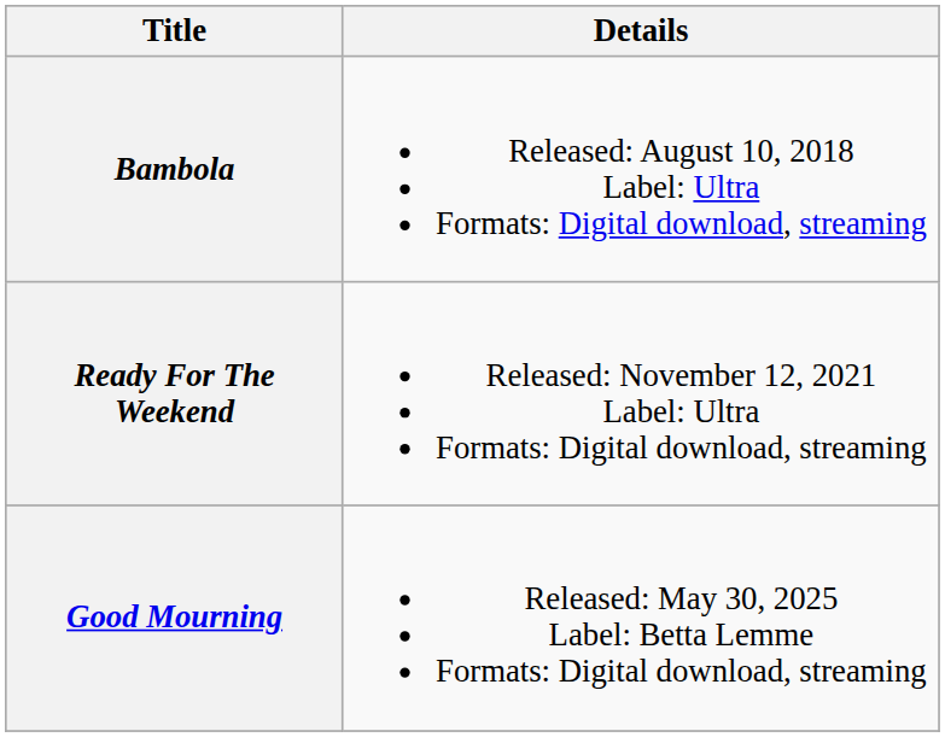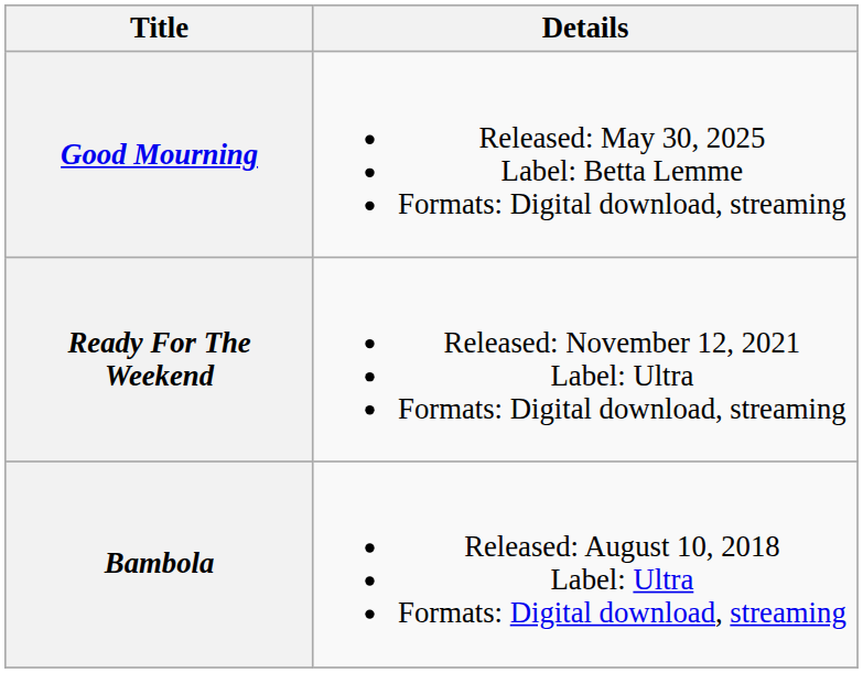 <table class="wikitable plainrowheaders" style="text-align:center;">
 <tr>
 <th scope="col" style="width:10em;">Title</th>
 <th scope="col" style="width:18em;">Details</th>
 </tr>
 <tr>
-<th scope="row"><em>Bambola</em></th>
-<td><br><ul><li>Released: August 10, 2018</li><li>Label: <a href='#'>Ultra</a></li><li>Formats: <a href='#'>Digital download</a>, <a href='#'>streaming</a></li></ul></td>
+<th scope="row"><a href='#'><em>Good Mourning</em></a></th>
+<td><br><ul><li>Released: May 30, 2025</li><li>Label: Betta Lemme</li><li>Formats: Digital download, streaming</li></ul></td>
 </tr>
 <tr>
 <th scope="row"><em>Ready For The Weekend</em></th>
 <td><br><ul><li>Released: November 12, 2021</li><li>Label: Ultra</li><li>Formats: Digital download, streaming</li></ul></td>
 </tr>
 <tr>
-<th scope="row"><a href='#'><em>Good Mourning</em></a></th>
-<td><br><ul><li>Released: May 30, 2025</li><li>Label: Betta Lemme</li><li>Formats: Digital download, streaming</li></ul></td>
+<th scope="row"><em>Bambola</em></th>
+<td><br><ul><li>Released: August 10, 2018</li><li>Label: <a href='#'>Ultra</a></li><li>Formats: <a href='#'>Digital download</a>, <a href='#'>streaming</a></li></ul></td>
 </tr>
 </table>
